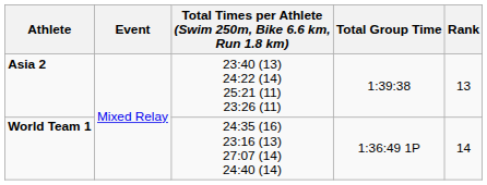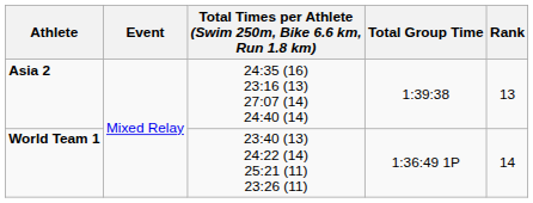 <table class="wikitable" style="font-size:90%;">
 <tr>
 <th>Athlete</th>
 <th>Event</th>
 <th>Total Times per Athlete <br> <em>(Swim 250m, Bike 6.6 km, <br> Run 1.8 km)</em></th>
 <th>Total Group Time</th>
 <th>Rank</th>
 </tr>
 <tr align=center>
 <td align=left><strong>Asia 2</strong><br><br><br><br></td>
 <td rowspan=2 align=left><a href='#'>Mixed Relay</a></td>
-<td valign=bottom>23:40 (13)<br>24:22 (14)<br>25:21 (11)<br>23:26 (11)</td>
+<td valign=bottom>24:35 (16)<br>23:16 (13)<br>27:07 (14)<br>24:40 (14)</td>
 <td>1:39:38</td>
 <td>13</td>
 </tr>
 <tr align=center>
 <td align=left><strong>World Team 1</strong><br><br><br><br></td>
-<td valign=bottom>24:35 (16)<br>23:16 (13)<br>27:07 (14)<br>24:40 (14)</td>
+<td valign=bottom>23:40 (13)<br>24:22 (14)<br>25:21 (11)<br>23:26 (11)</td>
 <td>1:36:49 1P</td>
 <td>14</td>
 </tr>
 </table>
